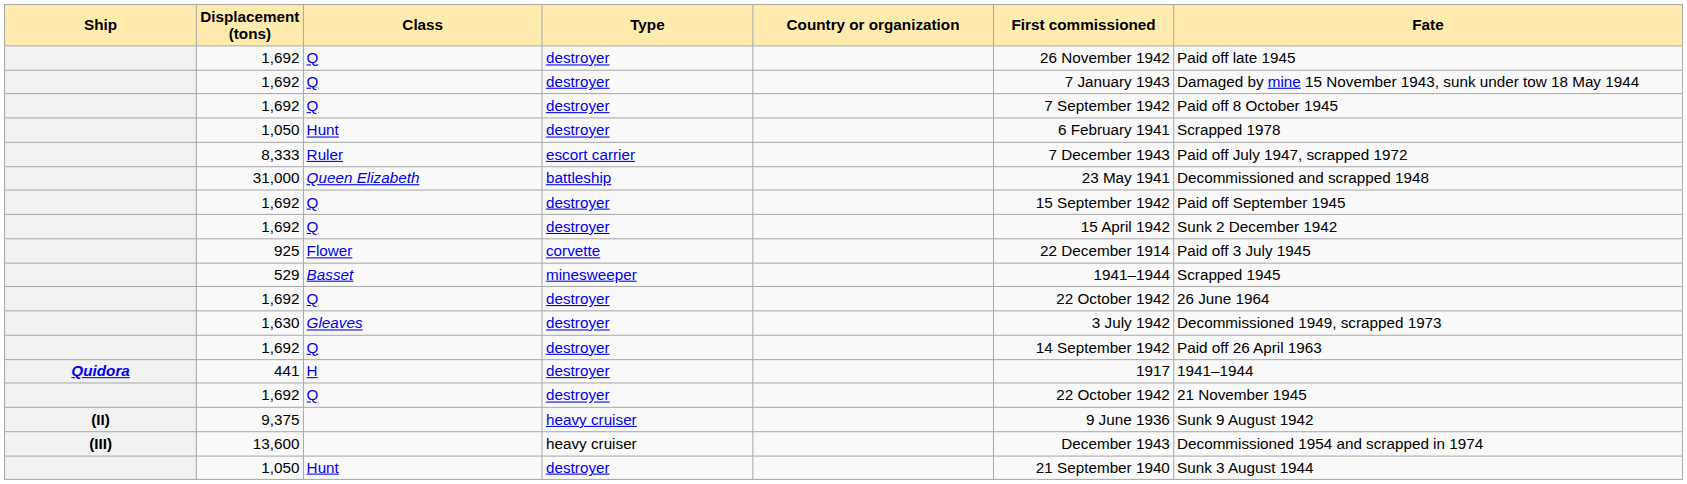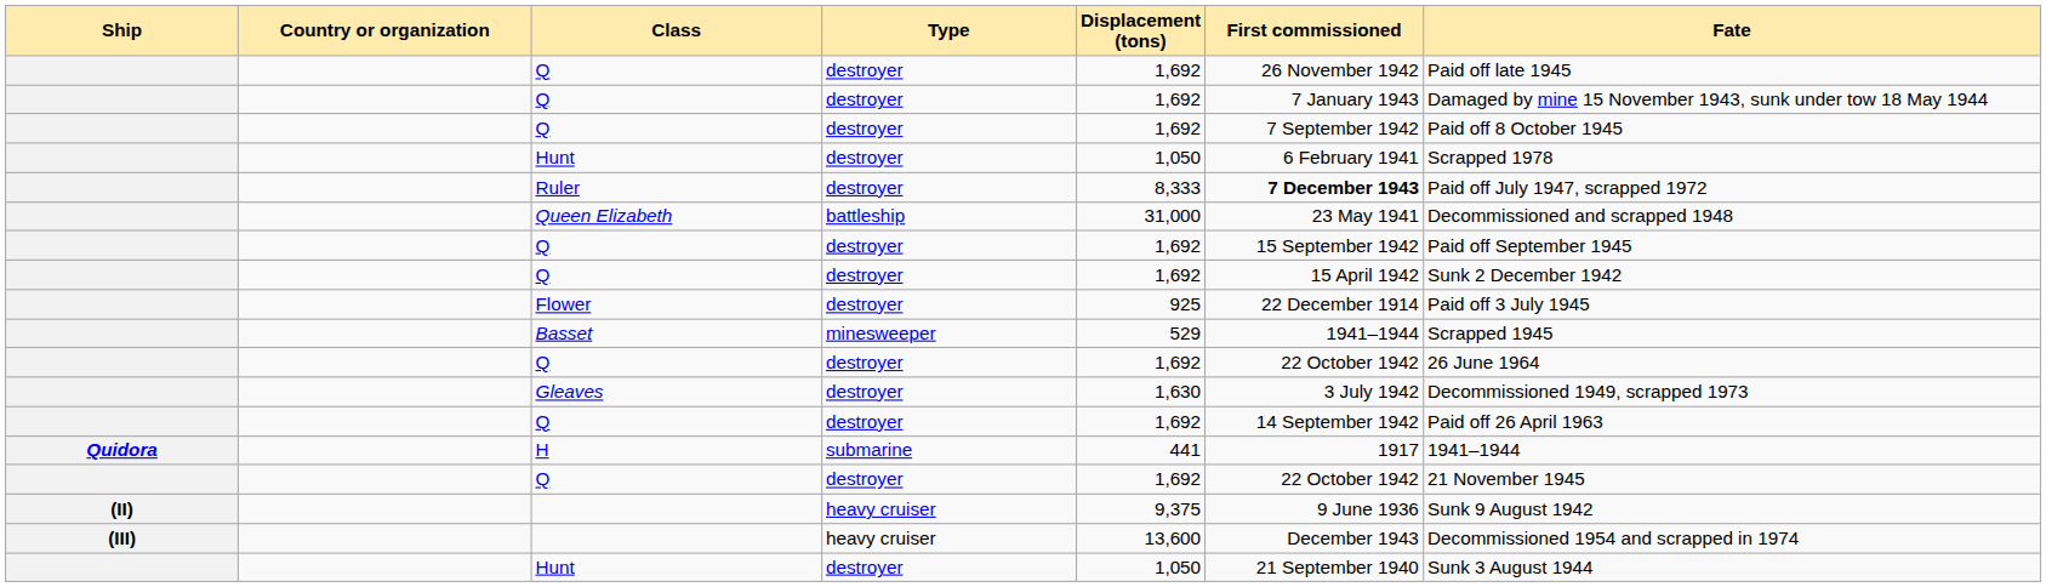 <table class="wikitable sortable plainrowheaders" style="width:100%; font-size: 90%">
 <tr>
 <th scope="col" style="width:12%; background: #ffebad;">Ship</th>
-<th scope="col" style="width:2%; background: #ffebad;">Displacement (tons)</th>
+<th scope="col" style="width:15%; background: #ffebad;">Country or organization</th>
 <th scope="col" style="width:15%; background: #ffebad;">Class</th>
 <th scope="col" style="width:13%; background: #ffebad;">Type</th>
-<th scope="col" style="width:15%; background: #ffebad;">Country or organization</th>
+<th scope="col" style="width:2%; background: #ffebad;">Displacement (tons)</th>
 <th scope="col" style="width:11%; background: #ffebad;">First commissioned</th>
 <th scope="col" style="width:32%; background: #ffebad;">Fate</th>
 </tr>
 <tr>
 <th scope="row"></th>
-<td style="text-align:right;">1,692</td>
+<td></td>
 <td><a href='#'>Q</a></td>
 <td><a href='#'>destroyer</a></td>
-<td></td>
+<td style="text-align:right;">1,692</td>
 <td style="text-align:right;">26 November 1942</td>
 <td>Paid off late 1945</td>
 </tr>
 <tr>
 <th scope="row"></th>
-<td style="text-align:right;">1,692</td>
+<td></td>
 <td><a href='#'>Q</a></td>
 <td><a href='#'>destroyer</a></td>
-<td></td>
+<td style="text-align:right;">1,692</td>
 <td style="text-align:right;">7 January 1943</td>
 <td>Damaged by <a href='#'>mine</a> 15 November 1943, sunk under tow 18 May 1944</td>
 </tr>
 <tr>
 <th scope="row"></th>
-<td style="text-align:right;">1,692</td>
+<td></td>
 <td><a href='#'>Q</a></td>
 <td><a href='#'>destroyer</a></td>
-<td></td>
+<td style="text-align:right;">1,692</td>
 <td style="text-align:right;">7 September 1942</td>
 <td>Paid off 8 October 1945</td>
 </tr>
 <tr>
 <th scope="row"></th>
-<td style="text-align:right;">1,050</td>
+<td></td>
 <td><a href='#'>Hunt</a></td>
 <td><a href='#'>destroyer</a></td>
-<td></td>
+<td style="text-align:right;">1,050</td>
 <td style="text-align:right;">6 February 1941</td>
 <td>Scrapped 1978</td>
 </tr>
 <tr>
 <th scope="row"></th>
+<td></td>
+<td><a href='#'>Ruler</a></td>
+<td><a href='#'>destroyer</a></td>
 <td style="text-align:right;">8,333</td>
-<td><a href='#'>Ruler</a></td>
-<td><a href='#'>escort carrier</a></td>
-<td></td>
-<td style="text-align:right;">7 December 1943</td>
+<td style="text-align:right;"><strong>7 December 1943</strong></td>
 <td>Paid off July 1947, scrapped 1972</td>
 </tr>
 <tr>
 <th scope="row"></th>
-<td style="text-align:right;">31,000</td>
+<td></td>
 <td><a href='#'><em>Queen Elizabeth</em></a></td>
 <td><a href='#'>battleship</a></td>
-<td></td>
+<td style="text-align:right;">31,000</td>
 <td style="text-align:right;">23 May 1941</td>
 <td>Decommissioned and scrapped 1948</td>
 </tr>
 <tr>
 <th scope="row"></th>
-<td style="text-align:right;">1,692</td>
+<td></td>
 <td><a href='#'>Q</a></td>
 <td><a href='#'>destroyer</a></td>
-<td></td>
+<td style="text-align:right;">1,692</td>
 <td style="text-align:right;">15 September 1942</td>
 <td>Paid off September 1945</td>
 </tr>
 <tr>
 <th scope="row"></th>
-<td style="text-align:right;">1,692</td>
+<td></td>
 <td><a href='#'>Q</a></td>
 <td><a href='#'>destroyer</a></td>
-<td></td>
+<td style="text-align:right;">1,692</td>
 <td style="text-align:right;">15 April 1942</td>
 <td>Sunk 2 December 1942</td>
 </tr>
 <tr>
 <th scope="row"></th>
+<td></td>
+<td><a href='#'>Flower</a></td>
+<td><a href='#'>destroyer</a></td>
 <td style="text-align:right;">925</td>
-<td><a href='#'>Flower</a></td>
-<td><a href='#'>corvette</a></td>
-<td></td>
 <td style="text-align:right;">22 December 1914</td>
 <td>Paid off 3 July 1945</td>
 </tr>
 <tr>
 <th scope="row"></th>
-<td style="text-align:right;">529</td>
+<td></td>
 <td><a href='#'><em>Basset</em></a></td>
 <td><a href='#'>minesweeper</a></td>
-<td></td>
+<td style="text-align:right;">529</td>
 <td style="text-align:right;">1941–1944</td>
 <td>Scrapped 1945</td>
 </tr>
 <tr>
 <th scope="row"></th>
-<td style="text-align:right;">1,692</td>
+<td></td>
 <td><a href='#'>Q</a></td>
 <td><a href='#'>destroyer</a></td>
-<td></td>
+<td style="text-align:right;">1,692</td>
 <td style="text-align:right;">22 October 1942</td>
 <td>26 June 1964</td>
 </tr>
 <tr>
 <th scope="row"></th>
-<td style="text-align:right;">1,630</td>
+<td></td>
 <td><a href='#'><em>Gleaves</em></a></td>
 <td><a href='#'>destroyer</a></td>
-<td></td>
+<td style="text-align:right;">1,630</td>
 <td style="text-align:right;">3 July 1942</td>
 <td>Decommissioned 1949, scrapped 1973</td>
 </tr>
 <tr>
 <th scope="row"></th>
-<td style="text-align:right;">1,692</td>
+<td></td>
 <td><a href='#'>Q</a></td>
 <td><a href='#'>destroyer</a></td>
-<td></td>
+<td style="text-align:right;">1,692</td>
 <td style="text-align:right;">14 September 1942</td>
 <td>Paid off 26 April 1963</td>
 </tr>
 <tr>
 <th scope="row"><a href='#'><em>Quidora</em></a></th>
+<td></td>
+<td><a href='#'>H</a></td>
+<td><a href='#'>submarine</a></td>
 <td style="text-align:right;">441</td>
-<td><a href='#'>H</a></td>
-<td><a href='#'>destroyer</a></td>
-<td></td>
 <td style="text-align:right;">1917</td>
 <td>1941–1944</td>
 </tr>
 <tr>
 <th scope="row"></th>
-<td style="text-align:right;">1,692</td>
+<td></td>
 <td><a href='#'>Q</a></td>
 <td><a href='#'>destroyer</a></td>
-<td></td>
+<td style="text-align:right;">1,692</td>
 <td style="text-align:right;">22 October 1942</td>
 <td>21 November 1945</td>
 </tr>
 <tr>
 <th scope="row"> (II)</th>
-<td style="text-align:right;">9,375</td>
+<td></td>
 <td></td>
 <td><a href='#'>heavy cruiser</a></td>
-<td></td>
+<td style="text-align:right;">9,375</td>
 <td style="text-align:right;">9 June 1936</td>
 <td>Sunk 9 August 1942</td>
 </tr>
 <tr>
 <th scope="row"> (III)</th>
-<td style="text-align:right;">13,600</td>
+<td></td>
 <td></td>
 <td>heavy cruiser</td>
-<td></td>
+<td style="text-align:right;">13,600</td>
 <td style="text-align:right;">December 1943</td>
 <td>Decommissioned 1954 and scrapped in 1974</td>
 </tr>
 <tr>
 <th scope="row"></th>
-<td style="text-align:right;">1,050</td>
+<td></td>
 <td><a href='#'>Hunt</a></td>
 <td><a href='#'>destroyer</a></td>
-<td></td>
+<td style="text-align:right;">1,050</td>
 <td style="text-align:right;">21 September 1940</td>
 <td>Sunk 3 August 1944</td>
 </tr>
 </table>
